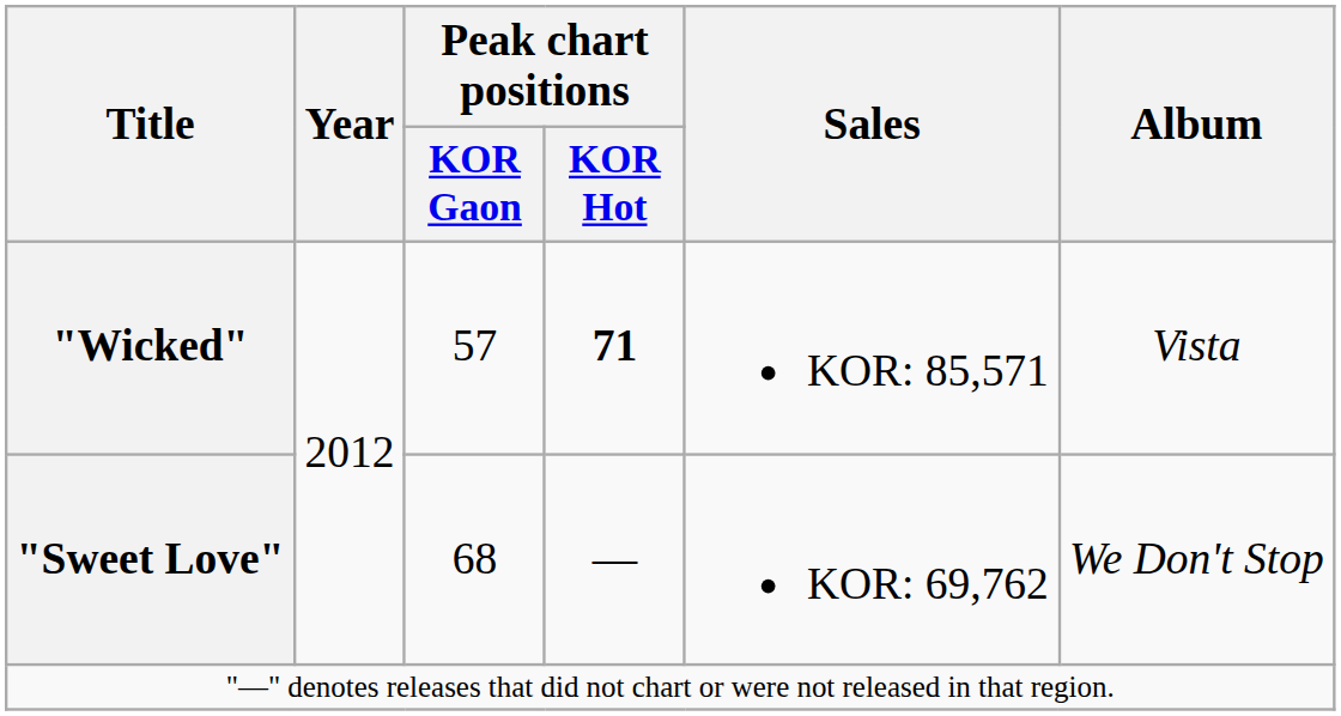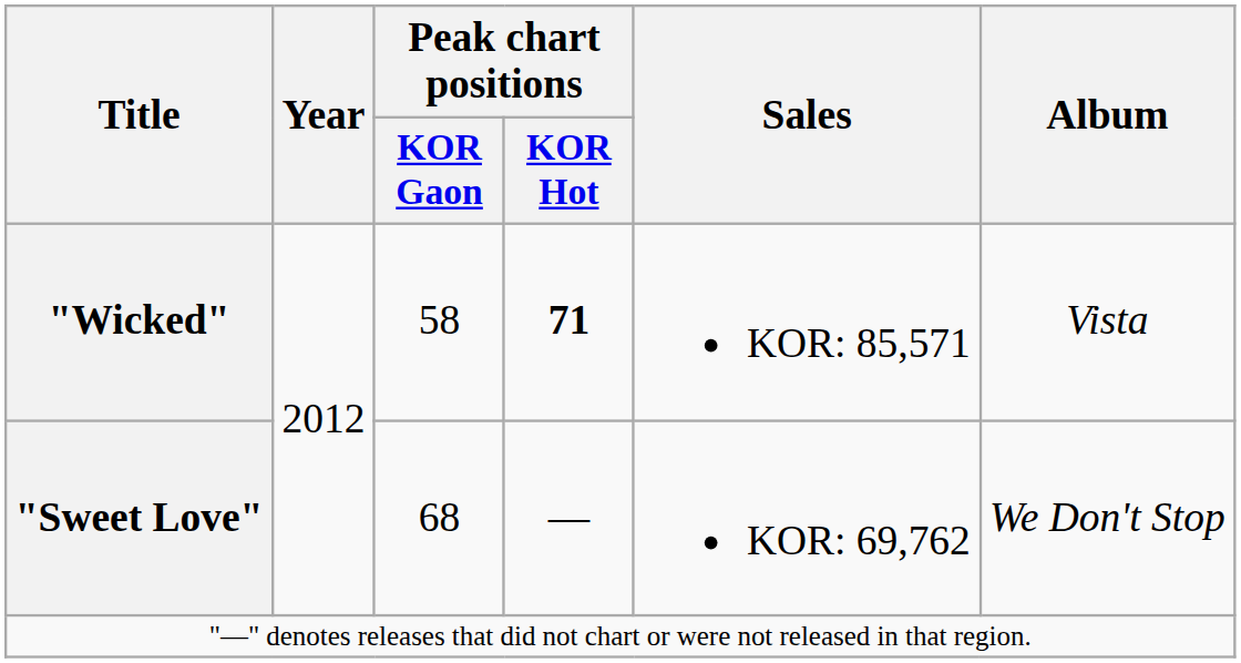 <table class="wikitable plainrowheaders" style="text-align:center">
 <tr>
 <th scope="col" rowspan="2">Title</th>
 <th scope="col" rowspan="2">Year</th>
 <th scope="col" colspan="2">Peak chart positions</th>
 <th scope="col" rowspan="2">Sales</th>
 <th scope="col" rowspan="2">Album</th>
 </tr>
 <tr>
 <th scope="col" style="width:3em;font-size:90%"><a href='#'>KOR Gaon</a><br></th>
 <th scope="col" style="width:3em;font-size:90%"><a href='#'>KOR<br>Hot</a><br></th>
 </tr>
 <tr>
 <th scope="row">"Wicked"<br></th>
 <td rowspan="2">2012</td>
-<td>57</td>
+<td>58</td>
 <td><strong>71</strong></td>
 <td><br><ul><li>KOR: 85,571</li></ul></td>
 <td><em>Vista</em> </td>
 </tr>
 <tr>
 <th scope="row">"Sweet Love"<br></th>
 <td>68</td>
 <td>—</td>
 <td><br><ul><li>KOR: 69,762</li></ul></td>
 <td><em>We Don't Stop</em> </td>
 </tr>
 <tr>
 <td colspan="8" style="font-size:8pt">"—" denotes releases that did not chart or were not released in that region.</td>
 </tr>
 </table>
